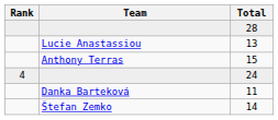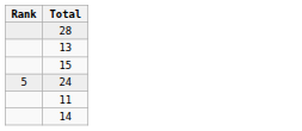 <table class="wikitable" style="text-align:center">
 <tr>
 <th width=40>Rank</th>
-<th width=250>Team</th>
 <th width=50>Total</th>
 </tr>
 <tr bgcolor=eeeeee>
 <td></td>
-<td align=left></td>
 <td>28</td>
 </tr>
 <tr>
 <td></td>
-<td align=left><a href='#'>Lucie Anastassiou</a></td>
 <td>13</td>
 </tr>
 <tr>
 <td></td>
-<td align=left><a href='#'>Anthony Terras</a></td>
 <td>15</td>
 </tr>
 <tr bgcolor=eeeeee>
-<td>4</td>
-<td align=left></td>
+<td>5</td>
 <td>24</td>
 </tr>
 <tr>
 <td></td>
-<td align=left><a href='#'>Danka Barteková</a></td>
 <td>11</td>
 </tr>
 <tr>
 <td></td>
-<td align=left><a href='#'>Štefan Zemko</a></td>
 <td>14</td>
 </tr>
 </table>
